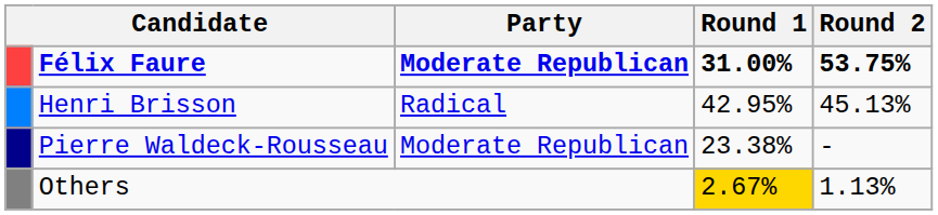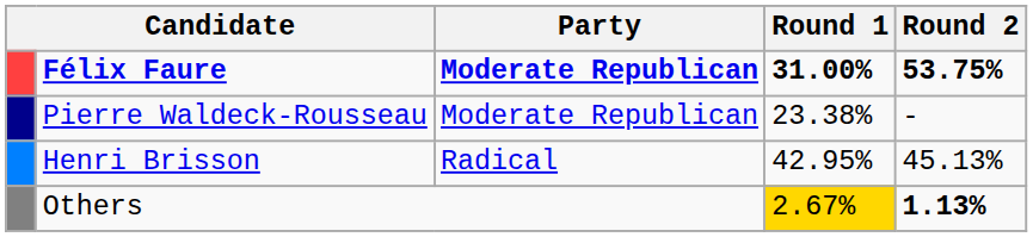 <table class="wikitable" style="font-size: 95%">
 <tr>
 <th colspan=2>Candidate</th>
 <th>Party</th>
 <th>Round 1</th>
 <th>Round 2</th>
 </tr>
 <tr>
 <td bgcolor="#FF4040"> </td>
 <td><strong><a href='#'>Félix Faure</a></strong></td>
 <td><a href='#'><strong>Moderate Republican</strong></a></td>
 <td><strong>31.00%</strong></td>
 <td><strong>53.75%</strong></td>
 </tr>
 <tr>
+<td bgcolor="darkblue"> </td>
+<td><a href='#'>Pierre Waldeck-Rousseau</a></td>
+<td><a href='#'>Moderate Republican</a></td>
+<td>23.38%</td>
+<td>-</td>
+</tr>
+<tr>
 <td bgcolor="#0080FF"> </td>
 <td><a href='#'>Henri Brisson</a></td>
 <td><a href='#'>Radical</a></td>
 <td>42.95%</td>
 <td>45.13%</td>
 </tr>
 <tr>
-<td bgcolor="darkblue"> </td>
-<td><a href='#'>Pierre Waldeck-Rousseau</a></td>
-<td><a href='#'>Moderate Republican</a></td>
-<td>23.38%</td>
-<td>-</td>
-</tr>
-<tr>
 <td bgcolor="gray"> </td>
 <td colspan="2">Others</td>
 <td style="background: gold;">2.67%</td>
-<td>1.13%</td>
+<td><strong>1.13%</strong></td>
 </tr>
 </table>
